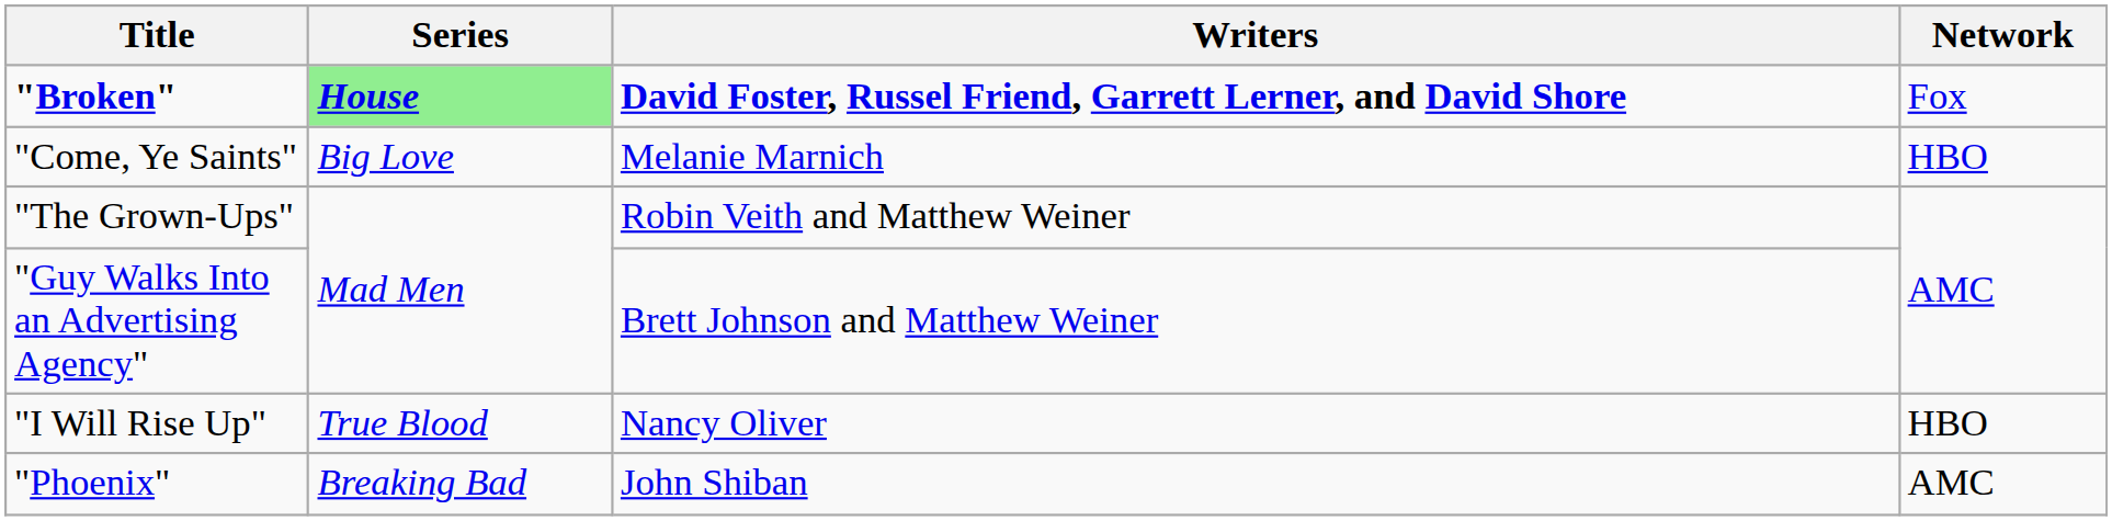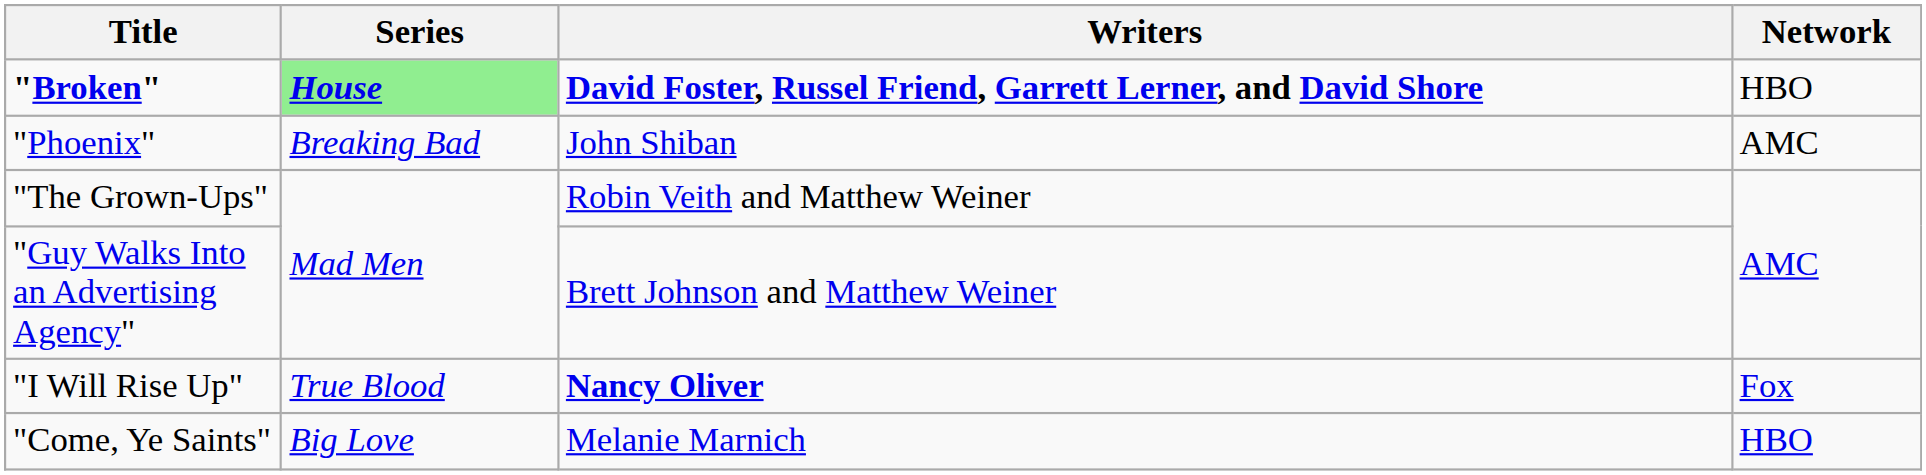 <table class="wikitable" style="width:100%;">
 <tr>
 <th style="width:120px;">Title</th>
 <th style="width:120px;">Series</th>
 <th>Writers</th>
 <th style="width:80px;">Network</th>
 </tr>
 <tr>
 <td><strong>"<a href='#'>Broken</a>"</strong></td>
 <td style="background: lightgreen;"><strong><em><a href='#'>House</a></em></strong></td>
 <td><strong><a href='#'>David Foster</a>, <a href='#'>Russel Friend</a>, <a href='#'>Garrett Lerner</a>, and <a href='#'>David Shore</a></strong></td>
-<td><a href='#'>Fox</a></td>
+<td>HBO</td>
 </tr>
 <tr>
-<td>"Come, Ye Saints"</td>
-<td><em><a href='#'>Big Love</a></em></td>
-<td><a href='#'>Melanie Marnich</a></td>
-<td><a href='#'>HBO</a></td>
+<td>"<a href='#'>Phoenix</a>"</td>
+<td><em><a href='#'>Breaking Bad</a></em></td>
+<td><a href='#'>John Shiban</a></td>
+<td>AMC</td>
 </tr>
 <tr>
 <td>"The Grown-Ups"</td>
 <td rowspan=2><em><a href='#'>Mad Men</a></em></td>
 <td><a href='#'>Robin Veith</a> and Matthew Weiner</td>
 <td rowspan=2><a href='#'>AMC</a></td>
 </tr>
 <tr>
 <td>"<a href='#'>Guy Walks Into an Advertising Agency</a>"</td>
 <td><a href='#'>Brett Johnson</a> and <a href='#'>Matthew Weiner</a></td>
 </tr>
 <tr>
 <td>"I Will Rise Up"</td>
 <td><em><a href='#'>True Blood</a></em></td>
-<td><a href='#'>Nancy Oliver</a></td>
-<td>HBO</td>
+<td><strong><a href='#'>Nancy Oliver</a></strong></td>
+<td><a href='#'>Fox</a></td>
 </tr>
 <tr>
-<td>"<a href='#'>Phoenix</a>"</td>
-<td><em><a href='#'>Breaking Bad</a></em></td>
-<td><a href='#'>John Shiban</a></td>
-<td>AMC</td>
+<td>"Come, Ye Saints"</td>
+<td><em><a href='#'>Big Love</a></em></td>
+<td><a href='#'>Melanie Marnich</a></td>
+<td><a href='#'>HBO</a></td>
 </tr>
 </table>
